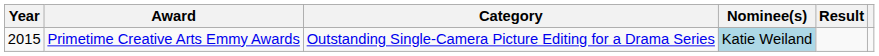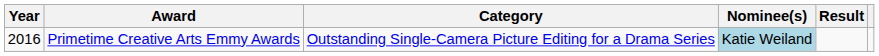 <table class="wikitable sortable plainrowheaders">
 <tr>
 <th>Year</th>
 <th>Award</th>
 <th>Category</th>
 <th>Nominee(s)</th>
 <th>Result</th>
 <th class="unsortable"></th>
 </tr>
 <tr>
-<td>2015</td>
+<td>2016</td>
 <td scope="row"><a href='#'>Primetime Creative Arts Emmy Awards</a></td>
 <td scope="row"><a href='#'>Outstanding Single-Camera Picture Editing for a Drama Series</a></td>
 <td scope="row" style="background: lightblue;">Katie Weiland</td>
 <td></td>
 <td></td>
 </tr>
 </table>
